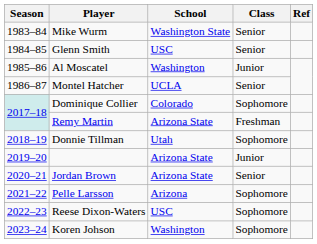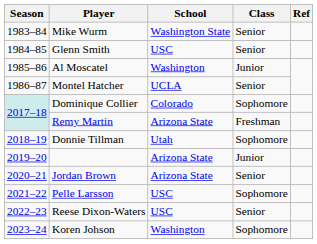 <table class="wikitable sortable">
 <tr>
 <th>Season</th>
 <th>Player</th>
 <th>School</th>
 <th>Class</th>
 <th class="unsortable">Ref</th>
 </tr>
 <tr>
 <td>1983–84</td>
 <td>Mike Wurm</td>
 <td><a href='#'>Washington State</a></td>
 <td>Senior</td>
 <td></td>
 </tr>
 <tr>
 <td>1984–85</td>
 <td>Glenn Smith</td>
 <td><a href='#'>USC</a></td>
 <td>Senior</td>
 <td></td>
 </tr>
 <tr>
 <td>1985–86</td>
 <td>Al Moscatel</td>
 <td><a href='#'>Washington</a></td>
 <td>Junior</td>
 <td rowspan=2></td>
 </tr>
 <tr>
 <td>1986–87</td>
 <td>Montel Hatcher</td>
 <td><a href='#'>UCLA</a></td>
 <td>Senior</td>
 </tr>
 <tr>
 <td style="background-color:#CFECEC;" rowspan="2"><a href='#'>2017–18</a></td>
 <td>Dominique Collier</td>
 <td><a href='#'>Colorado</a></td>
 <td>Sophomore</td>
 <td></td>
 </tr>
 <tr>
 <td><a href='#'>Remy Martin</a></td>
 <td><a href='#'>Arizona State</a></td>
 <td>Freshman</td>
 <td></td>
 </tr>
 <tr>
 <td><a href='#'>2018–19</a></td>
 <td>Donnie Tillman</td>
 <td><a href='#'>Utah</a></td>
 <td>Sophomore</td>
 <td></td>
 </tr>
 <tr>
 <td><a href='#'>2019–20</a></td>
 <td></td>
 <td><a href='#'>Arizona State</a></td>
 <td>Junior</td>
 <td></td>
 </tr>
 <tr>
 <td><a href='#'>2020–21</a></td>
 <td><a href='#'>Jordan Brown</a></td>
 <td><a href='#'>Arizona State</a></td>
 <td>Senior</td>
 <td></td>
 </tr>
 <tr>
 <td><a href='#'>2021–22</a></td>
 <td><a href='#'>Pelle Larsson</a></td>
-<td><a href='#'>Arizona</a></td>
+<td><a href='#'>USC</a></td>
 <td>Sophomore</td>
 <td></td>
 </tr>
 <tr>
 <td><a href='#'>2022–23</a></td>
 <td>Reese Dixon-Waters</td>
 <td><a href='#'>USC</a></td>
-<td>Sophomore</td>
+<td>Senior</td>
 <td></td>
 </tr>
 <tr>
 <td><a href='#'>2023–24</a></td>
 <td>Koren Johson</td>
 <td><a href='#'>Washington</a></td>
 <td>Sophomore</td>
 <td></td>
 </tr>
 </table>
